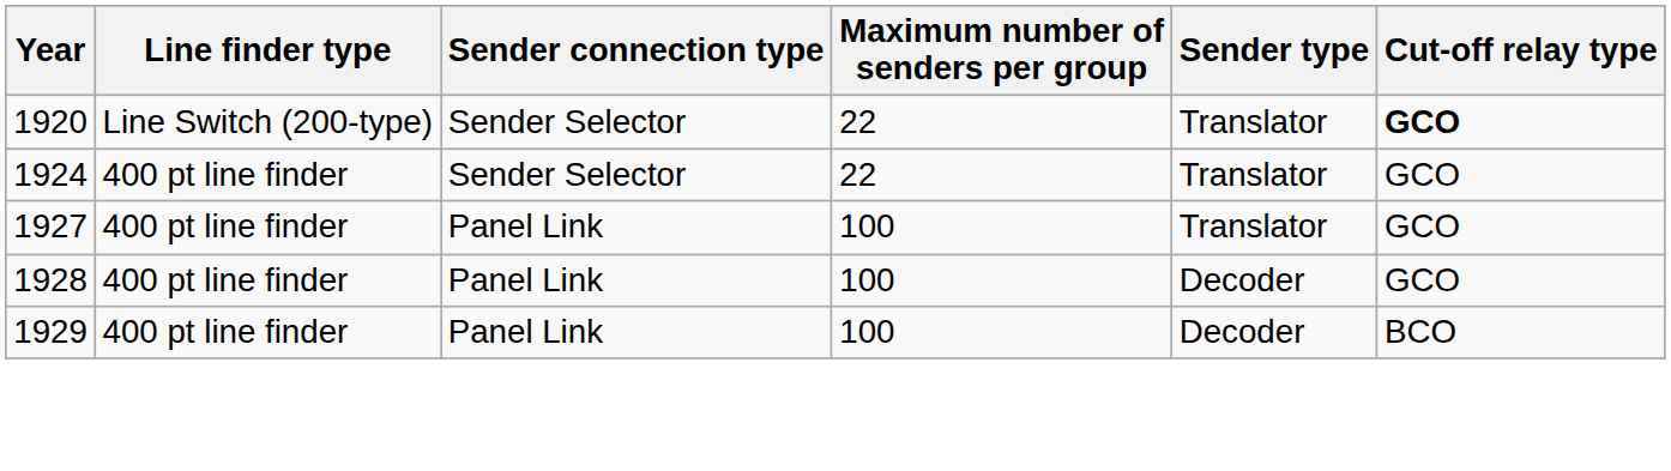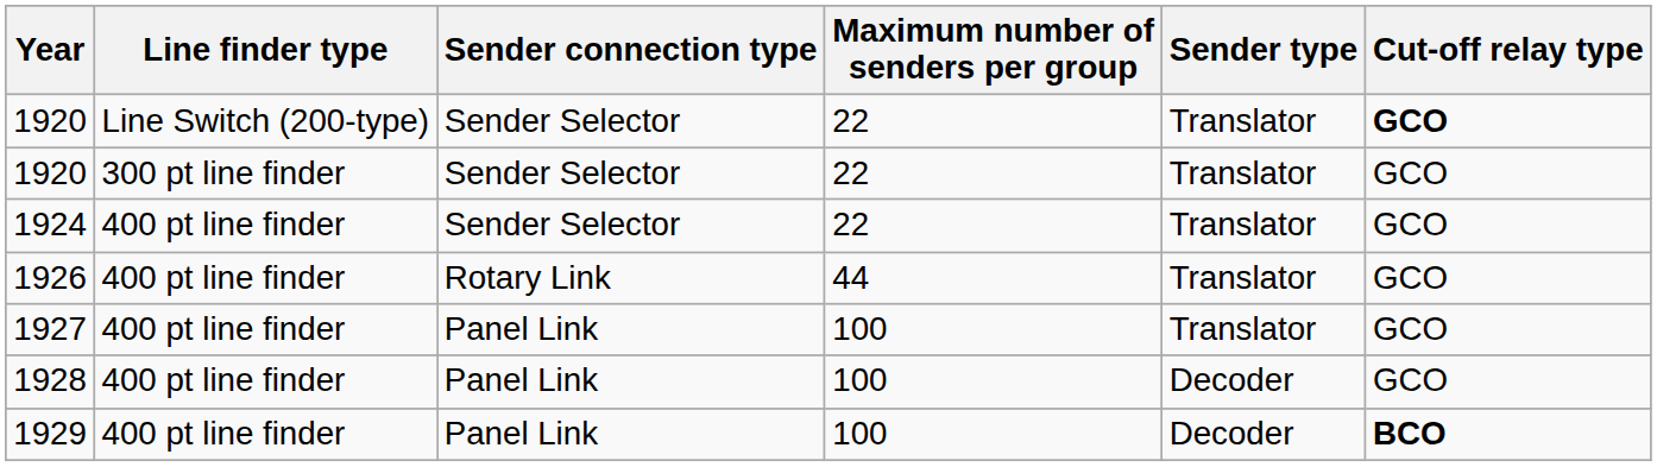 <table class="wikitable">
 <tr>
 <th>Year</th>
 <th>Line finder type</th>
 <th>Sender connection type</th>
 <th>Maximum number of<br>senders per group</th>
 <th>Sender type</th>
 <th>Cut-off relay type</th>
 </tr>
 <tr>
 <td>1920</td>
 <td>Line Switch (200-type)</td>
 <td>Sender Selector</td>
 <td>22</td>
 <td>Translator</td>
 <td><strong>GCO</strong></td>
 </tr>
 <tr>
+<td>1920</td>
+<td>300 pt line finder</td>
+<td>Sender Selector</td>
+<td>22</td>
+<td>Translator</td>
+<td>GCO</td>
+</tr>
+<tr>
 <td>1924</td>
 <td>400 pt line finder</td>
 <td>Sender Selector</td>
 <td>22</td>
+<td>Translator</td>
+<td>GCO</td>
+</tr>
+<tr>
+<td>1926</td>
+<td>400 pt line finder</td>
+<td>Rotary Link</td>
+<td>44</td>
 <td>Translator</td>
 <td>GCO</td>
 </tr>
 <tr>
 <td>1927</td>
 <td>400 pt line finder</td>
 <td>Panel Link</td>
 <td>100</td>
 <td>Translator</td>
 <td>GCO</td>
 </tr>
 <tr>
 <td>1928</td>
 <td>400 pt line finder</td>
 <td>Panel Link</td>
 <td>100</td>
 <td>Decoder</td>
 <td>GCO</td>
 </tr>
 <tr>
 <td>1929</td>
 <td>400 pt line finder</td>
 <td>Panel Link</td>
 <td>100</td>
 <td>Decoder</td>
-<td>BCO</td>
+<td><strong>BCO</strong></td>
 </tr>
 </table>
